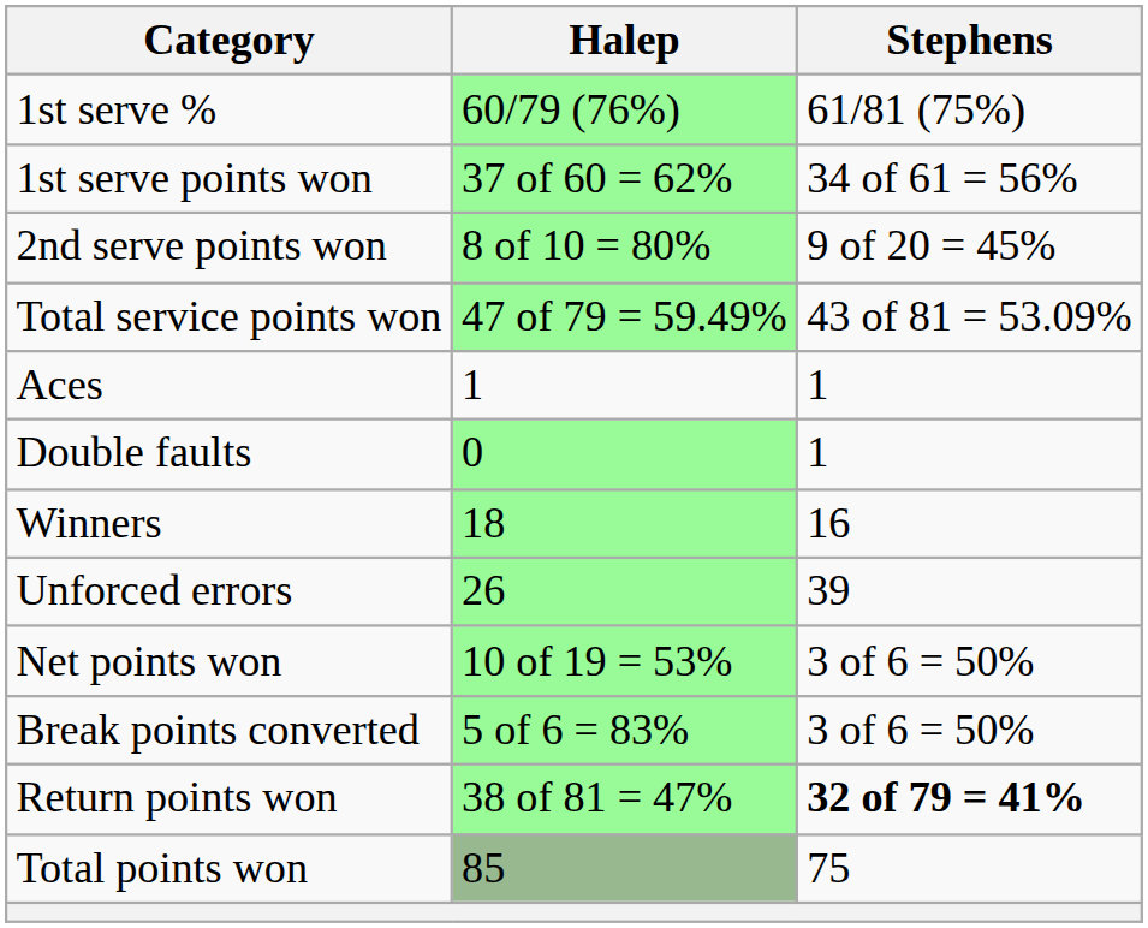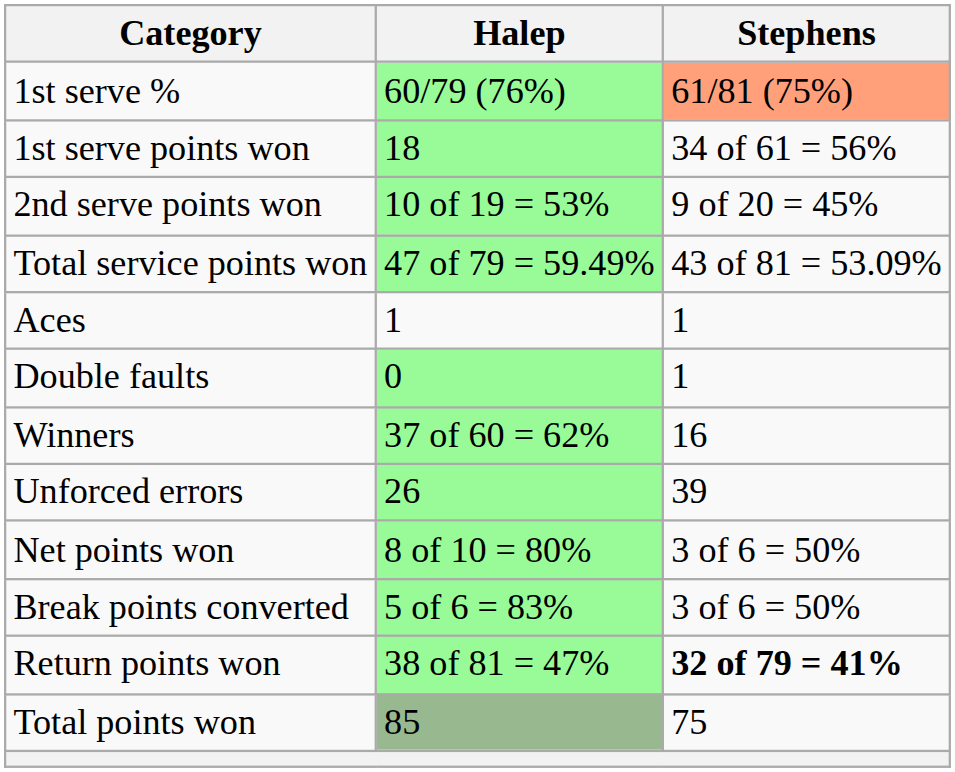 <table class="wikitable">
 <tr>
 <th>Category</th>
 <th> Halep</th>
 <th> Stephens</th>
 </tr>
 <tr>
 <td>1st serve %</td>
 <td bgcolor=98FB98>60/79 (76%)</td>
-<td>61/81 (75%)</td>
+<td style="background: lightsalmon;">61/81 (75%)</td>
 </tr>
 <tr>
 <td>1st serve points won</td>
-<td bgcolor=98FB98>37 of 60 = 62%</td>
+<td bgcolor=98FB98>18</td>
 <td>34 of 61 = 56%</td>
 </tr>
 <tr>
 <td>2nd serve points won</td>
-<td bgcolor=98FB98>8 of 10 = 80%</td>
+<td bgcolor=98FB98>10 of 19 = 53%</td>
 <td>9 of 20 = 45%</td>
 </tr>
 <tr>
 <td>Total service points won</td>
 <td bgcolor=98FB98>47 of 79 = 59.49%</td>
 <td>43 of 81 = 53.09%</td>
 </tr>
 <tr>
 <td>Aces</td>
 <td>1</td>
 <td>1</td>
 </tr>
 <tr>
 <td>Double faults</td>
 <td bgcolor=98FB98>0</td>
 <td>1</td>
 </tr>
 <tr>
 <td>Winners</td>
-<td bgcolor=98FB98>18</td>
+<td bgcolor=98FB98>37 of 60 = 62%</td>
 <td>16</td>
 </tr>
 <tr>
 <td>Unforced errors</td>
 <td bgcolor=98FB98>26</td>
 <td>39</td>
 </tr>
 <tr>
 <td>Net points won</td>
-<td bgcolor=98FB98>10 of 19 = 53%</td>
+<td bgcolor=98FB98>8 of 10 = 80%</td>
 <td>3 of 6 = 50%</td>
 </tr>
 <tr>
 <td>Break points converted</td>
 <td bgcolor=98FB98>5 of 6 = 83%</td>
 <td>3 of 6 = 50%</td>
 </tr>
 <tr>
 <td>Return points won</td>
 <td bgcolor=98FB98>38 of 81 = 47%</td>
 <td><strong>32 of 79 = 41%</strong></td>
 </tr>
 <tr>
 <td>Total points won</td>
 <td bgcolor=98FB989>85</td>
 <td>75</td>
 </tr>
 <tr>
 <th colspan=3></th>
 </tr>
 </table>
